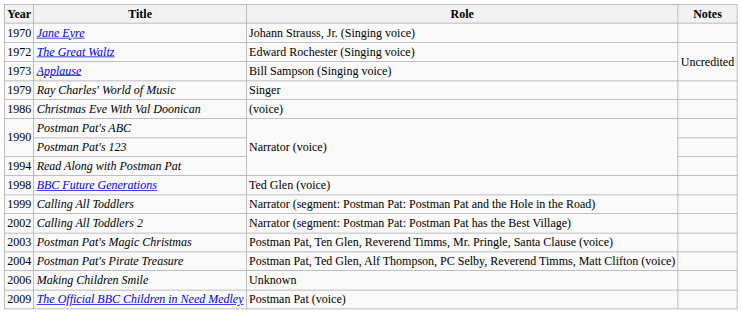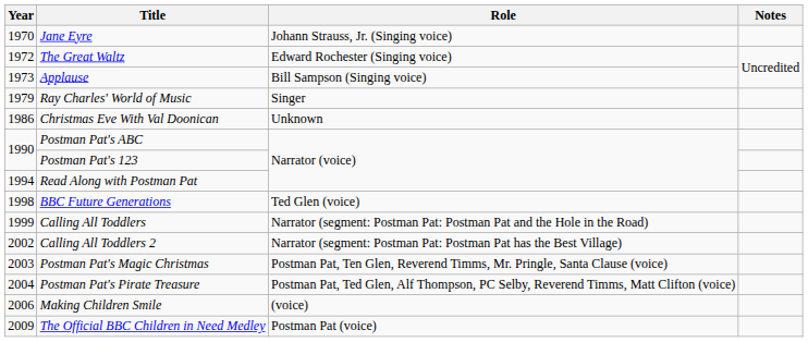 <table class="wikitable">
 <tr>
 <th>Year</th>
 <th>Title</th>
 <th>Role</th>
 <th>Notes</th>
 </tr>
 <tr>
 <td>1970</td>
 <td><em><a href='#'>Jane Eyre</a></em></td>
 <td Johann Strauss Jr.>Johann Strauss, Jr. (Singing voice)</td>
 <td></td>
 </tr>
 <tr>
 <td>1972</td>
 <td><em><a href='#'>The Great Waltz</a></em></td>
 <td>Edward Rochester (Singing voice)</td>
 <td rowspan="2">Uncredited</td>
 </tr>
 <tr>
 <td>1973</td>
 <td><em><a href='#'>Applause</a></em></td>
 <td>Bill Sampson (Singing voice)</td>
 </tr>
 <tr>
 <td>1979</td>
 <td><em>Ray Charles' World of Music</em></td>
 <td>Singer</td>
 <td></td>
 </tr>
 <tr>
 <td>1986</td>
 <td><em>Christmas Eve With Val Doonican</em></td>
-<td>(voice)</td>
+<td>Unknown</td>
 <td></td>
 </tr>
 <tr>
 <td rowspan="2">1990</td>
 <td><em>Postman Pat's ABC</em></td>
 <td rowspan="3">Narrator (voice)</td>
 <td></td>
 </tr>
 <tr>
 <td><em>Postman Pat's 123</em></td>
 <td></td>
 </tr>
 <tr>
 <td>1994</td>
 <td><em>Read Along with Postman Pat</em></td>
 <td></td>
 </tr>
 <tr>
 <td>1998</td>
 <td><em><a href='#'>BBC Future Generations</a></em></td>
 <td>Ted Glen (voice)</td>
 <td></td>
 </tr>
 <tr>
 <td>1999</td>
 <td><em>Calling All Toddlers</em></td>
 <td>Narrator (segment: Postman Pat: Postman Pat and the Hole in the Road)</td>
 <td></td>
 </tr>
 <tr>
 <td>2002</td>
 <td><em>Calling All Toddlers 2</em></td>
 <td>Narrator (segment: Postman Pat: Postman Pat has the Best Village)</td>
 <td></td>
 </tr>
 <tr>
 <td>2003</td>
 <td><em>Postman Pat's Magic Christmas</em></td>
 <td>Postman Pat, Ten Glen, Reverend Timms, Mr. Pringle, Santa Clause (voice)</td>
 <td></td>
 </tr>
 <tr>
 <td>2004</td>
 <td><em>Postman Pat's Pirate Treasure</em></td>
 <td>Postman Pat, Ted Glen, Alf Thompson, PC Selby, Reverend Timms, Matt Clifton (voice)</td>
 <td></td>
 </tr>
 <tr>
 <td>2006</td>
 <td><em>Making Children Smile</em></td>
-<td>Unknown</td>
+<td>(voice)</td>
 <td></td>
 </tr>
 <tr>
 <td>2009</td>
 <td><em><a href='#'>The Official BBC Children in Need Medley</a></em></td>
 <td>Postman Pat (voice)</td>
 <td></td>
 </tr>
 </table>
